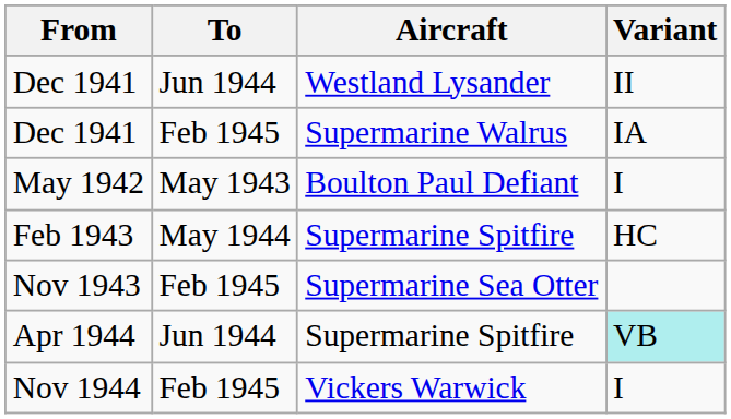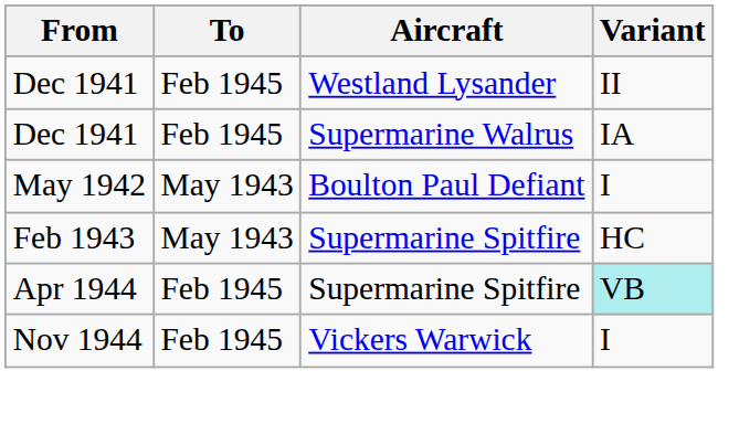 <table class="wikitable">
 <tr>
 <th>From</th>
 <th>To</th>
 <th>Aircraft</th>
 <th>Variant</th>
 </tr>
 <tr>
 <td>Dec 1941</td>
-<td>Jun 1944</td>
+<td>Feb 1945</td>
 <td><a href='#'>Westland Lysander</a></td>
 <td>II</td>
 </tr>
 <tr>
 <td>Dec 1941</td>
 <td>Feb 1945</td>
 <td><a href='#'>Supermarine Walrus</a></td>
 <td>IA</td>
 </tr>
 <tr>
 <td>May 1942</td>
 <td>May 1943</td>
 <td><a href='#'>Boulton Paul Defiant</a></td>
 <td>I</td>
 </tr>
 <tr>
 <td>Feb 1943</td>
-<td>May 1944</td>
+<td>May 1943</td>
 <td><a href='#'>Supermarine Spitfire</a></td>
 <td>HC</td>
 </tr>
 <tr>
-<td>Nov 1943</td>
+<td>Apr 1944</td>
 <td>Feb 1945</td>
-<td><a href='#'>Supermarine Sea Otter</a></td>
-<td></td>
-</tr>
-<tr>
-<td>Apr 1944</td>
-<td>Jun 1944</td>
 <td>Supermarine Spitfire</td>
 <td style="background: paleturquoise;">VB</td>
 </tr>
 <tr>
 <td>Nov 1944</td>
 <td>Feb 1945</td>
 <td><a href='#'>Vickers Warwick</a></td>
 <td>I</td>
 </tr>
 </table>
